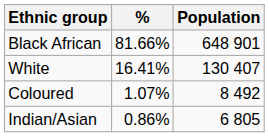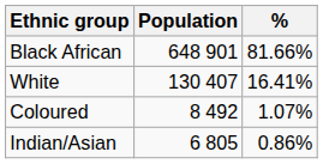 <table class="wikitable" style="font-size: 95%; text-align: right">
 <tr>
 <th>Ethnic group</th>
+<th>Population</th>
 <th>%</th>
-<th>Population</th>
 </tr>
 <tr>
 <td align=left>Black African</td>
+<td>648 901</td>
 <td>81.66%</td>
-<td>648 901</td>
 </tr>
 <tr>
 <td align=left>White</td>
+<td>130 407</td>
 <td>16.41%</td>
-<td>130 407</td>
 </tr>
 <tr>
 <td align=left>Coloured</td>
+<td>8 492</td>
 <td>1.07%</td>
-<td>8 492</td>
 </tr>
 <tr>
 <td align=left>Indian/Asian</td>
+<td>6 805</td>
 <td>0.86%</td>
-<td>6 805</td>
 </tr>
 </table>
